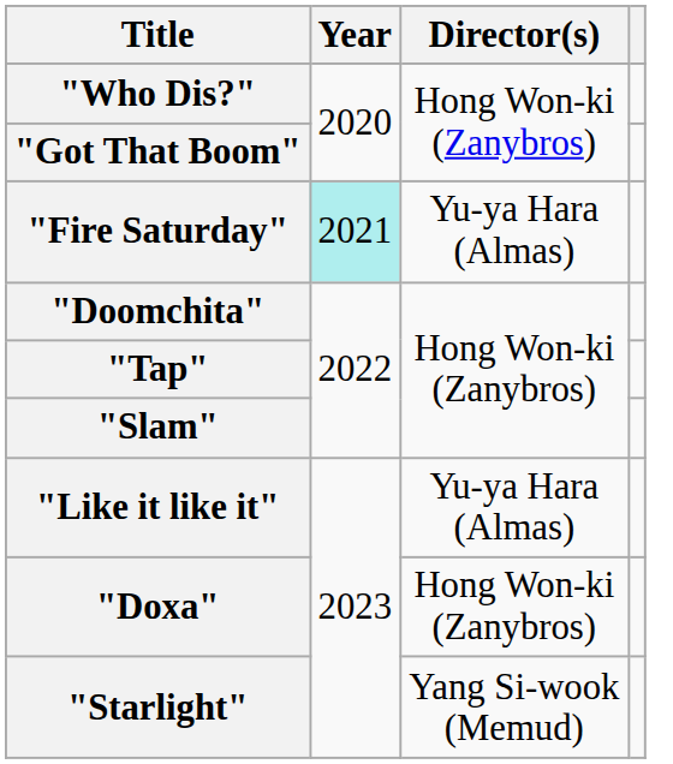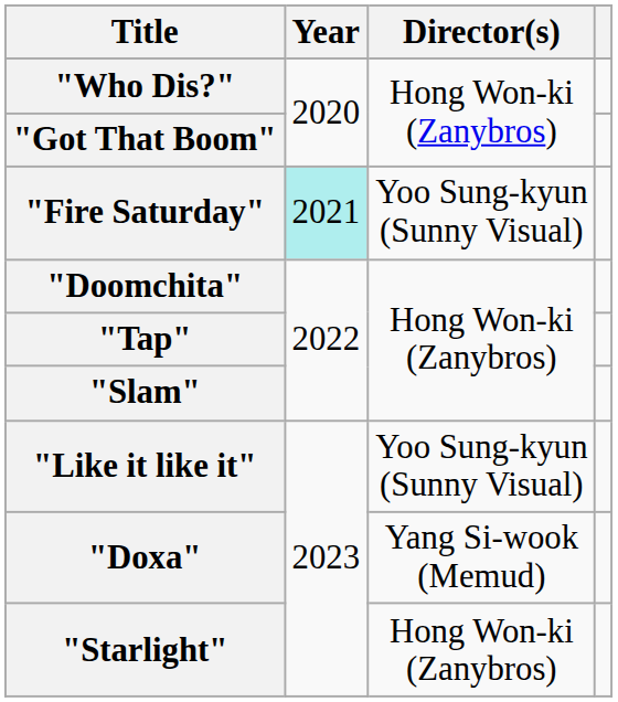 <table class="wikitable plainrowheaders" style="text-align:center">
 <tr>
 <th scope="col">Title</th>
 <th scope="col">Year</th>
 <th scope="col">Director(s)</th>
 <th scope="col"></th>
 </tr>
 <tr>
 <th scope="row">"Who Dis?"</th>
 <td rowspan="2">2020</td>
 <td rowspan="2">Hong Won-ki<br>(<a href='#'>Zanybros</a>)</td>
 <td></td>
 </tr>
 <tr>
 <th scope="row">"Got That Boom"</th>
 <td></td>
 </tr>
 <tr>
 <th scope="row">"Fire Saturday"</th>
 <td style="background: paleturquoise;">2021</td>
-<td>Yu-ya Hara<br>(Almas)</td>
+<td>Yoo Sung-kyun<br>(Sunny Visual)</td>
 <td></td>
 </tr>
 <tr>
 <th scope="row">"Doomchita"</th>
 <td rowspan="3">2022</td>
 <td rowspan="3">Hong Won-ki<br>(Zanybros)</td>
 <td></td>
 </tr>
 <tr>
 <th scope="row">"Tap"</th>
 <td></td>
 </tr>
 <tr>
 <th scope="row">"Slam"</th>
 <td></td>
 </tr>
 <tr>
 <th scope="row">"Like it like it"</th>
 <td rowspan="3">2023</td>
-<td>Yu-ya Hara<br>(Almas)</td>
+<td>Yoo Sung-kyun<br>(Sunny Visual)</td>
 <td></td>
 </tr>
 <tr>
 <th scope="row">"Doxa"</th>
-<td>Hong Won-ki<br>(Zanybros)</td>
+<td>Yang Si-wook<br>(Memud)</td>
 <td></td>
 </tr>
 <tr>
 <th scope="row">"Starlight"</th>
-<td>Yang Si-wook<br>(Memud)</td>
+<td>Hong Won-ki<br>(Zanybros)</td>
 <td></td>
 </tr>
 </table>
